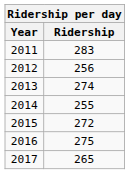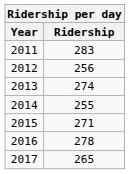 <table class="wikitable" style="margin: 1em 0.2em; text-align: center;">
 <tr style="background: #ddd;">
 <th colspan="2">Ridership per day </th>
 </tr>
 <tr>
 <th>Year</th>
 <th>Ridership</th>
 </tr>
 <tr>
 <td>2011</td>
 <td>283</td>
 </tr>
 <tr>
 <td>2012</td>
 <td>256</td>
 </tr>
 <tr>
 <td>2013</td>
 <td>274</td>
 </tr>
 <tr>
 <td>2014</td>
 <td>255</td>
 </tr>
 <tr>
 <td>2015</td>
-<td>272</td>
+<td>271</td>
 </tr>
 <tr>
 <td>2016</td>
-<td>275</td>
+<td>278</td>
 </tr>
 <tr>
 <td>2017</td>
 <td>265</td>
 </tr>
 </table>
